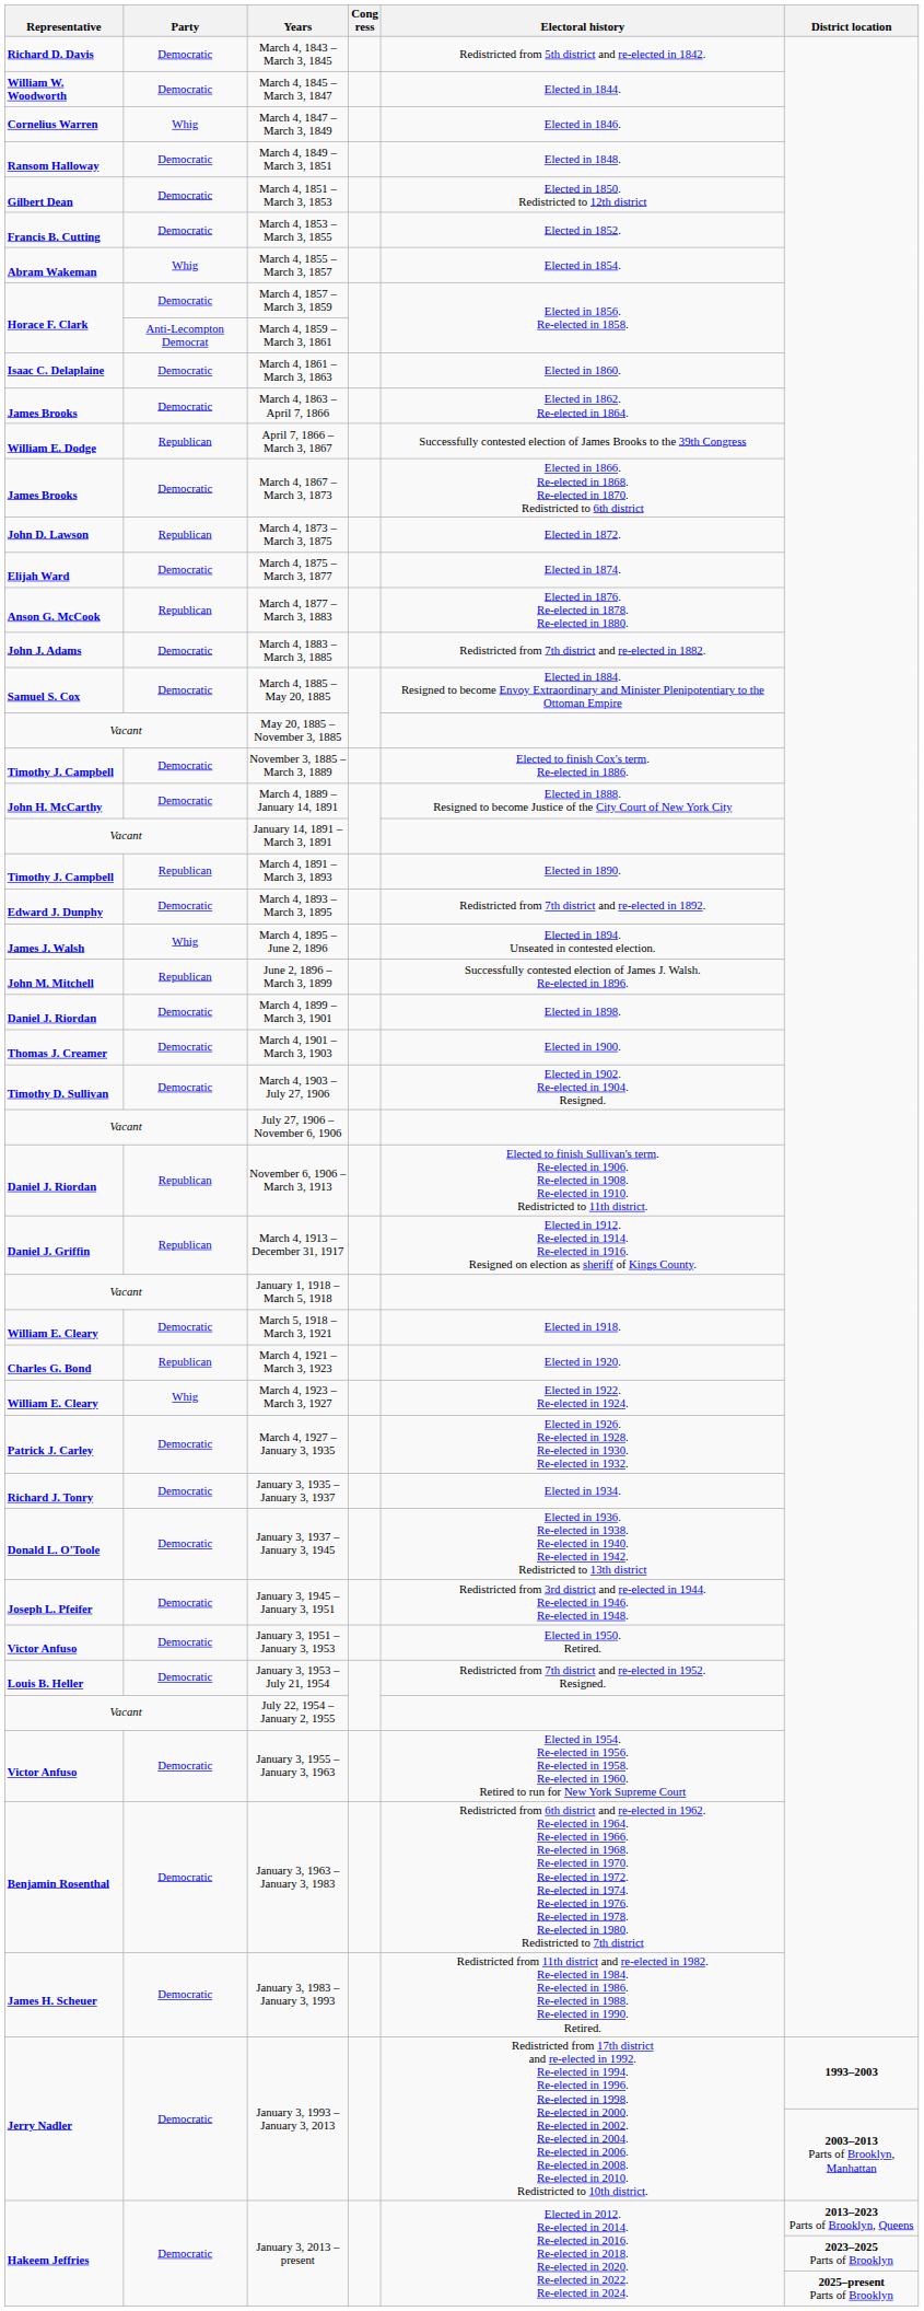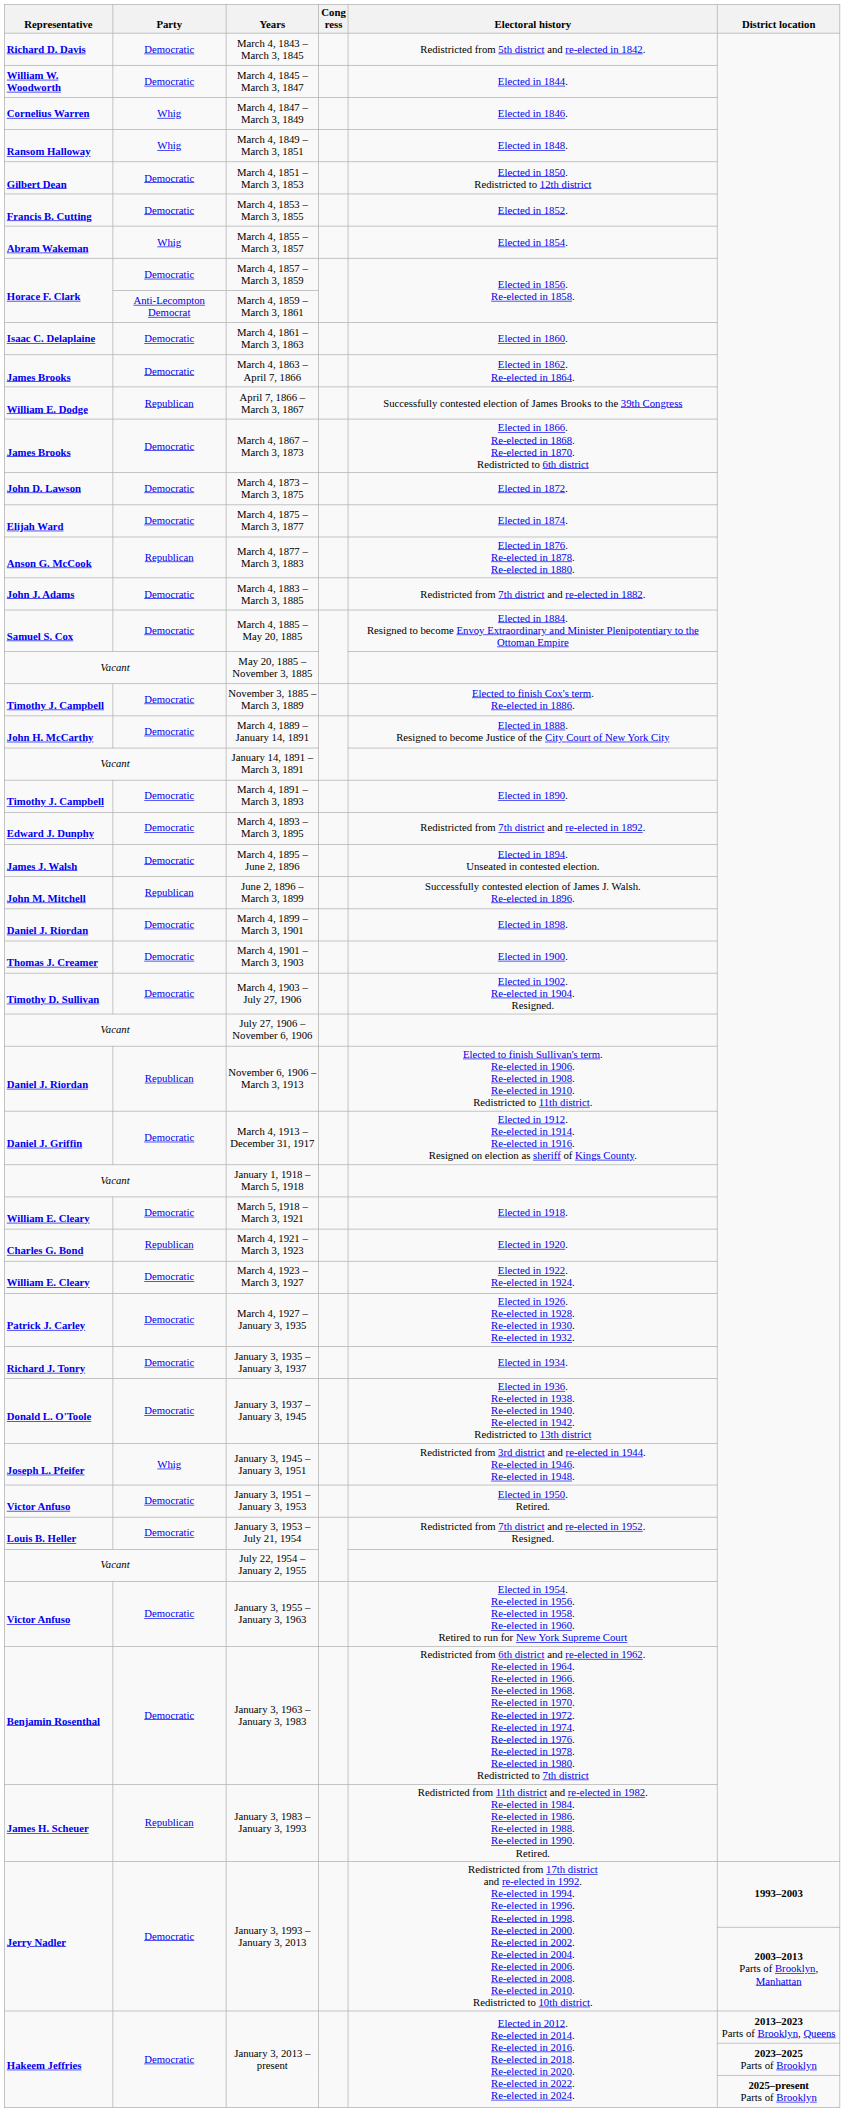 <table class=wikitable style="text-align:center">
 <tr valign=bottom>
 <th>Representative</th>
 <th>Party</th>
 <th>Years</th>
 <th>Cong<br>ress</th>
 <th>Electoral history</th>
 <th>District location</th>
 </tr>
 <tr style="height:3em">
 <td align=left><strong><a href='#'>Richard D. Davis</a></strong><br></td>
 <td><a href='#'>Democratic</a></td>
 <td nowrap>March 4, 1843 –<br>March 3, 1845</td>
 <td></td>
 <td>Redistricted from <a href='#'>5th district</a> and <a href='#'>re-elected in 1842</a>.<br></td>
 </tr>
 <tr style="height:3em">
 <td align=left><strong><a href='#'>William W. Woodworth</a></strong><br></td>
 <td><a href='#'>Democratic</a></td>
 <td nowrap>March 4, 1845 –<br>March 3, 1847</td>
 <td></td>
 <td><a href='#'>Elected in 1844</a>.<br></td>
 </tr>
 <tr style="height:3em">
 <td align=left><strong><a href='#'>Cornelius Warren</a></strong><br></td>
 <td><a href='#'>Whig</a></td>
 <td nowrap>March 4, 1847 –<br>March 3, 1849</td>
 <td></td>
 <td><a href='#'>Elected in 1846</a>.<br></td>
 </tr>
 <tr style="height:3em">
 <td align=left><br><strong><a href='#'>Ransom Halloway</a></strong><br></td>
-<td><a href='#'>Democratic</a></td>
+<td><a href='#'>Whig</a></td>
 <td nowrap>March 4, 1849 –<br>March 3, 1851</td>
 <td></td>
 <td><a href='#'>Elected in 1848</a>.<br></td>
 </tr>
 <tr style="height:3em">
 <td align=left><br><strong><a href='#'>Gilbert Dean</a></strong><br></td>
 <td><a href='#'>Democratic</a></td>
 <td nowrap>March 4, 1851 –<br>March 3, 1853</td>
 <td></td>
 <td><a href='#'>Elected in 1850</a>.<br>Redistricted to <a href='#'>12th district</a></td>
 </tr>
 <tr style="height:3em">
 <td align=left><br><strong><a href='#'>Francis B. Cutting</a></strong><br></td>
 <td><a href='#'>Democratic</a></td>
 <td nowrap>March 4, 1853 –<br>March 3, 1855</td>
 <td></td>
 <td><a href='#'>Elected in 1852</a>.<br></td>
 </tr>
 <tr style="height:3em">
 <td align=left><br><strong><a href='#'>Abram Wakeman</a></strong><br></td>
 <td><a href='#'>Whig</a></td>
 <td nowrap>March 4, 1855 –<br>March 3, 1857</td>
 <td></td>
 <td><a href='#'>Elected in 1854</a>.<br></td>
 </tr>
 <tr style="height:3em">
 <td align=left rowspan=2><br><strong><a href='#'>Horace F. Clark</a></strong><br></td>
 <td><a href='#'>Democratic</a></td>
 <td nowrap>March 4, 1857 –<br>March 3, 1859</td>
 <td rowspan=2></td>
 <td rowspan=2><a href='#'>Elected in 1856</a>.<br><a href='#'>Re-elected in 1858</a>.<br></td>
 </tr>
 <tr style="height:3em">
 <td><a href='#'>Anti-Lecompton Democrat</a></td>
 <td nowrap>March 4, 1859 –<br>March 3, 1861</td>
 </tr>
 <tr style="height:3em">
 <td align=left><strong><a href='#'>Isaac C. Delaplaine</a></strong><br></td>
 <td><a href='#'>Democratic</a></td>
 <td nowrap>March 4, 1861 –<br>March 3, 1863</td>
 <td></td>
 <td><a href='#'>Elected in 1860</a>.<br></td>
 </tr>
 <tr style="height:3em">
 <td align=left><br><strong><a href='#'>James Brooks</a></strong><br></td>
 <td><a href='#'>Democratic</a></td>
 <td nowrap>March 4, 1863 –<br>April 7, 1866</td>
 <td></td>
 <td><a href='#'>Elected in 1862</a>.<br><a href='#'>Re-elected in 1864</a>.<br></td>
 </tr>
 <tr style="height:3em">
 <td align=left><br><strong><a href='#'>William E. Dodge</a></strong><br></td>
 <td><a href='#'>Republican</a></td>
 <td nowrap>April 7, 1866 –<br>March 3, 1867</td>
 <td></td>
 <td>Successfully contested election of James Brooks to the <a href='#'>39th Congress</a></td>
 </tr>
 <tr style="height:3em">
 <td align=left><br><strong><a href='#'>James Brooks</a></strong><br></td>
 <td><a href='#'>Democratic</a></td>
 <td nowrap>March 4, 1867 –<br>March 3, 1873</td>
 <td></td>
 <td><a href='#'>Elected in 1866</a>.<br><a href='#'>Re-elected in 1868</a>.<br><a href='#'>Re-elected in 1870</a>.<br>Redistricted to <a href='#'>6th district</a></td>
 </tr>
 <tr style="height:3em">
 <td align=left><strong><a href='#'>John D. Lawson</a></strong><br></td>
-<td><a href='#'>Republican</a></td>
+<td><a href='#'>Democratic</a></td>
 <td nowrap>March 4, 1873 –<br>March 3, 1875</td>
 <td></td>
 <td><a href='#'>Elected in 1872</a>.<br></td>
 </tr>
 <tr style="height:3em">
 <td align=left><br><strong><a href='#'>Elijah Ward</a></strong><br></td>
 <td><a href='#'>Democratic</a></td>
 <td nowrap>March 4, 1875 –<br>March 3, 1877</td>
 <td></td>
 <td><a href='#'>Elected in 1874</a>.<br></td>
 </tr>
 <tr style="height:3em">
 <td align=left><br><strong><a href='#'>Anson G. McCook</a></strong><br></td>
 <td><a href='#'>Republican</a></td>
 <td nowrap>March 4, 1877 –<br>March 3, 1883</td>
 <td></td>
 <td><a href='#'>Elected in 1876</a>.<br><a href='#'>Re-elected in 1878</a>.<br><a href='#'>Re-elected in 1880</a>.<br></td>
 </tr>
 <tr style="height:3em">
 <td align=left><strong><a href='#'>John J. Adams</a></strong><br></td>
 <td><a href='#'>Democratic</a></td>
 <td nowrap>March 4, 1883 –<br>March 3, 1885</td>
 <td></td>
 <td>Redistricted from <a href='#'>7th district</a> and <a href='#'>re-elected in 1882</a>.<br></td>
 </tr>
 <tr style="height:3em">
 <td align=left><br><strong><a href='#'>Samuel S. Cox</a></strong><br></td>
 <td><a href='#'>Democratic</a></td>
 <td nowrap>March 4, 1885 –<br>May 20, 1885</td>
 <td rowspan=2></td>
 <td><a href='#'>Elected in 1884</a>.<br>Resigned to become <a href='#'>Envoy Extraordinary and Minister Plenipotentiary to the Ottoman Empire</a></td>
 </tr>
 <tr style="height:3em">
 <td colspan=2><em>Vacant</em></td>
 <td nowrap>May 20, 1885 –<br>November 3, 1885</td>
 <td></td>
 </tr>
 <tr style="height:3em">
 <td align=left><br><strong><a href='#'>Timothy J. Campbell</a></strong><br></td>
 <td><a href='#'>Democratic</a></td>
 <td nowrap>November 3, 1885 –<br>March 3, 1889</td>
 <td></td>
 <td><a href='#'>Elected to finish Cox's term</a>.<br><a href='#'>Re-elected in 1886</a>.<br></td>
 </tr>
 <tr style="height:3em">
 <td align=left><br><strong><a href='#'>John H. McCarthy</a></strong><br></td>
 <td><a href='#'>Democratic</a></td>
 <td nowrap>March 4, 1889 –<br>January 14, 1891</td>
 <td rowspan=2></td>
 <td><a href='#'>Elected in 1888</a>.<br>Resigned to become Justice of the <a href='#'>City Court of New York City</a></td>
 </tr>
 <tr style="height:3em">
 <td colspan=2><em>Vacant</em></td>
 <td nowrap>January 14, 1891 –<br>March 3, 1891</td>
 <td></td>
 </tr>
 <tr style="height:3em">
 <td align=left><br><strong><a href='#'>Timothy J. Campbell</a></strong><br></td>
-<td><a href='#'>Republican</a></td>
+<td><a href='#'>Democratic</a></td>
 <td nowrap>March 4, 1891 –<br>March 3, 1893</td>
 <td></td>
 <td><a href='#'>Elected in 1890</a>.<br></td>
 </tr>
 <tr style="height:3em">
 <td align=left><br><strong><a href='#'>Edward J. Dunphy</a></strong><br></td>
 <td><a href='#'>Democratic</a></td>
 <td nowrap>March 4, 1893 –<br>March 3, 1895</td>
 <td></td>
 <td>Redistricted from <a href='#'>7th district</a> and <a href='#'>re-elected in 1892</a>.<br></td>
 </tr>
 <tr style="height:3em">
 <td align=left><br><strong><a href='#'>James J. Walsh</a></strong><br></td>
-<td><a href='#'>Whig</a></td>
+<td><a href='#'>Democratic</a></td>
 <td nowrap>March 4, 1895 –<br>June 2, 1896</td>
 <td></td>
 <td><a href='#'>Elected in 1894</a>.<br>Unseated in contested election.</td>
 </tr>
 <tr style="height:3em">
 <td align=left><br><strong><a href='#'>John M. Mitchell</a></strong><br></td>
 <td><a href='#'>Republican</a></td>
 <td nowrap>June 2, 1896 –<br>March 3, 1899</td>
 <td></td>
 <td>Successfully contested election of James J. Walsh.<br><a href='#'>Re-elected in 1896</a>.<br></td>
 </tr>
 <tr style="height:3em">
 <td align=left><br><strong><a href='#'>Daniel J. Riordan</a></strong><br></td>
 <td><a href='#'>Democratic</a></td>
 <td nowrap>March 4, 1899 –<br>March 3, 1901</td>
 <td></td>
 <td><a href='#'>Elected in 1898</a>.<br></td>
 </tr>
 <tr style="height:3em">
 <td align=left><br><strong><a href='#'>Thomas J. Creamer</a></strong><br></td>
 <td><a href='#'>Democratic</a></td>
 <td nowrap>March 4, 1901 –<br>March 3, 1903</td>
 <td></td>
 <td><a href='#'>Elected in 1900</a>.<br></td>
 </tr>
 <tr style="height:3em">
 <td align=left><br><strong><a href='#'>Timothy D. Sullivan</a></strong><br></td>
 <td><a href='#'>Democratic</a></td>
 <td nowrap>March 4, 1903 –<br>July 27, 1906</td>
 <td></td>
 <td><a href='#'>Elected in 1902</a>.<br><a href='#'>Re-elected in 1904</a>.<br>Resigned.</td>
 </tr>
 <tr style="height:3em">
 <td colspan=2><em>Vacant</em></td>
 <td nowrap>July 27, 1906 –<br>November 6, 1906</td>
 <td></td>
 <td></td>
 </tr>
 <tr style="height:3em">
 <td align=left><br><strong><a href='#'>Daniel J. Riordan</a></strong><br></td>
 <td><a href='#'>Republican</a></td>
 <td nowrap>November 6, 1906 –<br>March 3, 1913</td>
 <td></td>
 <td><a href='#'>Elected to finish Sullivan's term</a>.<br><a href='#'>Re-elected in 1906</a>.<br><a href='#'>Re-elected in 1908</a>.<br><a href='#'>Re-elected in 1910</a>.<br>Redistricted to <a href='#'>11th district</a>.</td>
 </tr>
 <tr style="height:3em">
 <td align=left><br><strong><a href='#'>Daniel J. Griffin</a></strong><br></td>
-<td><a href='#'>Republican</a></td>
+<td><a href='#'>Democratic</a></td>
 <td nowrap>March 4, 1913 –<br>December 31, 1917</td>
 <td></td>
 <td><a href='#'>Elected in 1912</a>.<br><a href='#'>Re-elected in 1914</a>.<br><a href='#'>Re-elected in 1916</a>.<br>Resigned on election as <a href='#'>sheriff</a> of <a href='#'>Kings County</a>.</td>
 </tr>
 <tr style="height:3em">
 <td colspan=2><em>Vacant</em></td>
 <td nowrap>January 1, 1918 –<br>March 5, 1918</td>
 <td></td>
 <td></td>
 </tr>
 <tr style="height:3em">
 <td align=left><br><strong><a href='#'>William E. Cleary</a></strong><br></td>
 <td><a href='#'>Democratic</a></td>
 <td nowrap>March 5, 1918 –<br>March 3, 1921</td>
 <td></td>
 <td><a href='#'>Elected in 1918</a>.<br></td>
 </tr>
 <tr style="height:3em">
 <td align=left><br><strong><a href='#'>Charles G. Bond</a></strong><br></td>
 <td><a href='#'>Republican</a></td>
 <td nowrap>March 4, 1921 –<br>March 3, 1923</td>
 <td></td>
 <td><a href='#'>Elected in 1920</a>.<br></td>
 </tr>
 <tr style="height:3em">
 <td align=left><br><strong><a href='#'>William E. Cleary</a></strong><br></td>
-<td><a href='#'>Whig</a></td>
+<td><a href='#'>Democratic</a></td>
 <td nowrap>March 4, 1923 –<br>March 3, 1927</td>
 <td></td>
 <td><a href='#'>Elected in 1922</a>.<br><a href='#'>Re-elected in 1924</a>.<br></td>
 </tr>
 <tr style="height:3em">
 <td align=left><br><strong><a href='#'>Patrick J. Carley</a></strong><br></td>
 <td><a href='#'>Democratic</a></td>
 <td nowrap>March 4, 1927 –<br>January 3, 1935</td>
 <td></td>
 <td><a href='#'>Elected in 1926</a>.<br><a href='#'>Re-elected in 1928</a>.<br><a href='#'>Re-elected in 1930</a>.<br><a href='#'>Re-elected in 1932</a>.<br></td>
 </tr>
 <tr style="height:3em">
 <td align=left><br><strong><a href='#'>Richard J. Tonry</a></strong><br></td>
 <td><a href='#'>Democratic</a></td>
 <td nowrap>January 3, 1935 –<br>January 3, 1937</td>
 <td></td>
 <td><a href='#'>Elected in 1934</a>.<br></td>
 </tr>
 <tr style="height:3em">
 <td align=left><br><strong><a href='#'>Donald L. O'Toole</a></strong><br></td>
 <td><a href='#'>Democratic</a></td>
 <td nowrap>January 3, 1937 –<br>January 3, 1945</td>
 <td></td>
 <td><a href='#'>Elected in 1936</a>.<br><a href='#'>Re-elected in 1938</a>.<br><a href='#'>Re-elected in 1940</a>.<br><a href='#'>Re-elected in 1942</a>.<br>Redistricted to <a href='#'>13th district</a></td>
 </tr>
 <tr style="height:3em">
 <td align=left><br><strong><a href='#'>Joseph L. Pfeifer</a></strong><br></td>
-<td><a href='#'>Democratic</a></td>
+<td><a href='#'>Whig</a></td>
 <td nowrap>January 3, 1945 –<br>January 3, 1951</td>
 <td></td>
 <td>Redistricted from <a href='#'>3rd district</a> and <a href='#'>re-elected in 1944</a>.<br><a href='#'>Re-elected in 1946</a>.<br><a href='#'>Re-elected in 1948</a>.</td>
 </tr>
 <tr style="height:3em">
 <td align=left><br><strong><a href='#'>Victor Anfuso</a></strong><br></td>
 <td><a href='#'>Democratic</a></td>
 <td nowrap>January 3, 1951 –<br>January 3, 1953</td>
 <td></td>
 <td><a href='#'>Elected in 1950</a>.<br>Retired.</td>
 </tr>
 <tr style="height:3em">
 <td align=left><br><strong><a href='#'>Louis B. Heller</a></strong><br></td>
 <td><a href='#'>Democratic</a></td>
 <td nowrap>January 3, 1953 –<br>July 21, 1954</td>
 <td rowspan=2></td>
 <td>Redistricted from <a href='#'>7th district</a> and <a href='#'>re-elected in 1952</a>.<br>Resigned.</td>
 </tr>
 <tr style="height:3em">
 <td colspan=2><em>Vacant</em></td>
 <td nowrap>July 22, 1954 –<br>January 2, 1955</td>
 <td></td>
 </tr>
 <tr style="height:3em">
 <td align=left><br><strong><a href='#'>Victor Anfuso</a></strong><br></td>
 <td><a href='#'>Democratic</a></td>
 <td nowrap>January 3, 1955 –<br>January 3, 1963</td>
 <td></td>
 <td><a href='#'>Elected in 1954</a>.<br><a href='#'>Re-elected in 1956</a>.<br><a href='#'>Re-elected in 1958</a>.<br><a href='#'>Re-elected in 1960</a>.<br>Retired to run for <a href='#'>New York Supreme Court</a></td>
 </tr>
 <tr style="height:3em">
 <td align=left><br><strong><a href='#'>Benjamin Rosenthal</a></strong><br></td>
 <td><a href='#'>Democratic</a></td>
 <td nowrap>January 3, 1963 –<br>January 3, 1983</td>
 <td></td>
 <td>Redistricted from <a href='#'>6th district</a> and <a href='#'>re-elected in 1962</a>.<br><a href='#'>Re-elected in 1964</a>.<br><a href='#'>Re-elected in 1966</a>.<br><a href='#'>Re-elected in 1968</a>.<br><a href='#'>Re-elected in 1970</a>.<br><a href='#'>Re-elected in 1972</a>.<br><a href='#'>Re-elected in 1974</a>.<br><a href='#'>Re-elected in 1976</a>.<br><a href='#'>Re-elected in 1978</a>.<br><a href='#'>Re-elected in 1980</a>.<br>Redistricted to <a href='#'>7th district</a></td>
 </tr>
 <tr style="height:3em">
 <td align=left><br><strong><a href='#'>James H. Scheuer</a></strong><br></td>
-<td><a href='#'>Democratic</a></td>
+<td><a href='#'>Republican</a></td>
 <td nowrap>January 3, 1983 –<br>January 3, 1993</td>
 <td></td>
 <td>Redistricted from <a href='#'>11th district</a> and <a href='#'>re-elected in 1982</a>.<br><a href='#'>Re-elected in 1984</a>.<br><a href='#'>Re-elected in 1986</a>.<br><a href='#'>Re-elected in 1988</a>.<br><a href='#'>Re-elected in 1990</a>.<br>Retired.</td>
 </tr>
 <tr style="height:3em">
 <td rowspan=2 align=left><br><strong><a href='#'>Jerry Nadler</a></strong><br></td>
 <td rowspan=2 ><a href='#'>Democratic</a></td>
 <td rowspan=2 nowrap>January 3, 1993 –<br>January 3, 2013</td>
 <td rowspan=2></td>
 <td rowspan=2>Redistricted from <a href='#'>17th district</a><br> and <a href='#'>re-elected in 1992</a>.<br><a href='#'>Re-elected in 1994</a>.<br><a href='#'>Re-elected in 1996</a>.<br><a href='#'>Re-elected in 1998</a>.<br><a href='#'>Re-elected in 2000</a>.<br><a href='#'>Re-elected in 2002</a>.<br><a href='#'>Re-elected in 2004</a>.<br><a href='#'>Re-elected in 2006</a>.<br><a href='#'>Re-elected in 2008</a>.<br><a href='#'>Re-elected in 2010</a>.<br>Redistricted to <a href='#'>10th district</a>.</td>
 <td><strong>1993–2003</strong><br></td>
 </tr>
 <tr style="height:3em">
 <td><strong>2003–2013</strong><br>Parts of <a href='#'>Brooklyn</a>, <a href='#'>Manhattan</a><br></td>
 </tr>
 <tr style="height:3em">
 <td rowspan=3 align=left><br><strong><a href='#'>Hakeem Jeffries</a></strong><br></td>
 <td rowspan=3 ><a href='#'>Democratic</a></td>
 <td rowspan=3 nowrap>January 3, 2013 –<br>present</td>
 <td rowspan=3></td>
 <td rowspan=3><a href='#'>Elected in 2012</a>.<br><a href='#'>Re-elected in 2014</a>.<br><a href='#'>Re-elected in 2016</a>.<br><a href='#'>Re-elected in 2018</a>.<br><a href='#'>Re-elected in 2020</a>.<br><a href='#'>Re-elected in 2022</a>.<br><a href='#'>Re-elected in 2024</a>.</td>
 <td><strong>2013–2023</strong><br>Parts of <a href='#'>Brooklyn</a>, <a href='#'>Queens</a><br></td>
 </tr>
 <tr style="height:3em">
 <td><strong>2023–2025</strong><br>Parts of <a href='#'>Brooklyn</a><br></td>
 </tr>
 <tr style="height:3em">
 <td><strong>2025–present</strong><br>Parts of <a href='#'>Brooklyn</a><br></td>
 </tr>
 </table>
